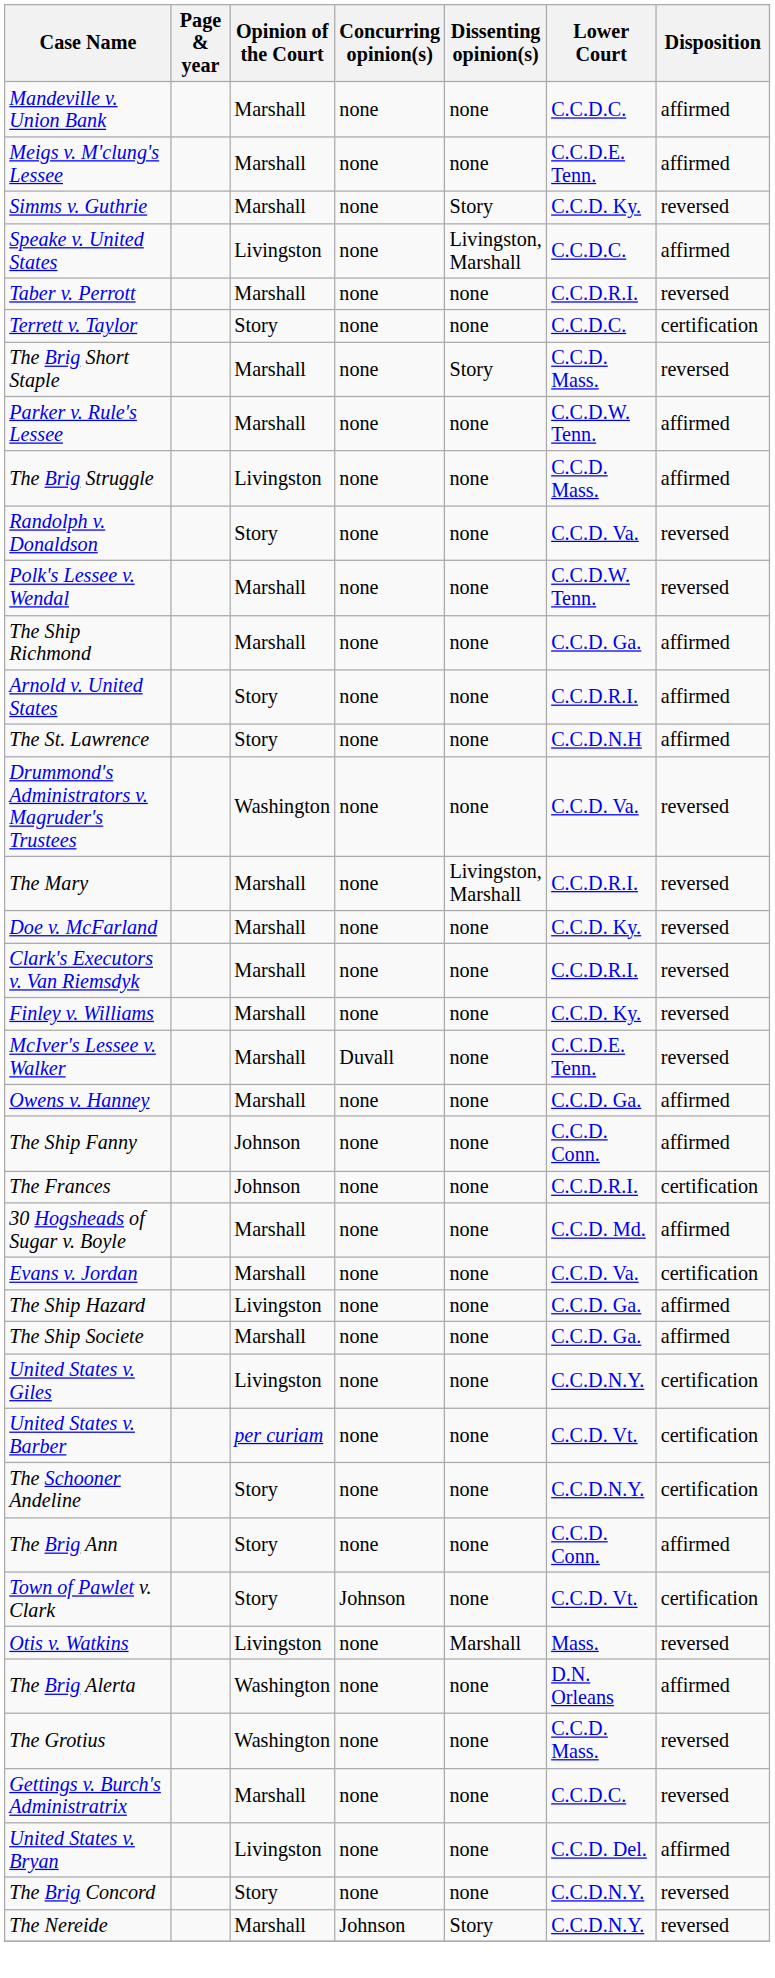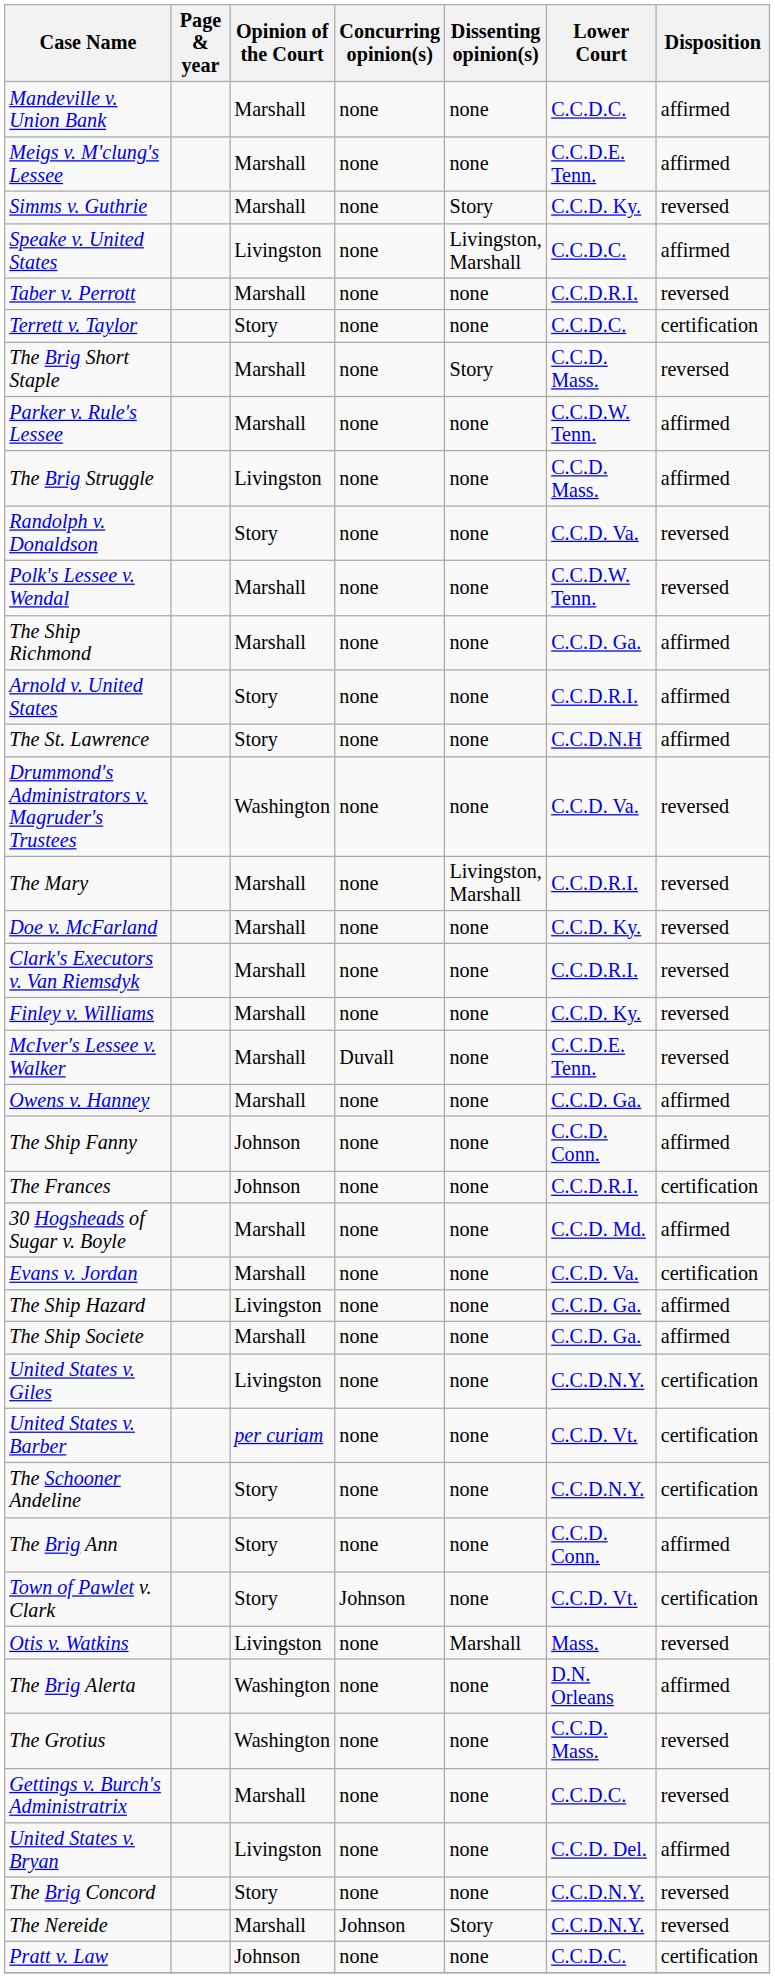 <table class="wikitable sortable">
 <tr>
 <th scope="col" style="width: 400px;">Case Name</th>
 <th scope="col" style="width: 95px;">Page & year</th>
 <th scope="col" style="width: 10px;">Opinion of the Court</th>
 <th scope="col" style="width: 10px;">Concurring opinion(s)</th>
 <th scope="col" style="width: 10px;">Dissenting opinion(s)</th>
 <th scope="col" style="width: 133px;">Lower Court</th>
 <th scope="col" style="width: 133px;">Disposition</th>
 </tr>
 <tr>
 <td><em><a href='#'>Mandeville v. Union Bank</a></em></td>
 <td align="right"></td>
 <td>Marshall</td>
 <td>none</td>
 <td>none</td>
 <td><a href='#'>C.C.D.C.</a></td>
 <td>affirmed</td>
 </tr>
 <tr>
 <td><em><a href='#'>Meigs v. M'clung's Lessee</a></em></td>
 <td align="right"></td>
 <td>Marshall</td>
 <td>none</td>
 <td>none</td>
 <td><a href='#'>C.C.D.E. Tenn.</a></td>
 <td>affirmed</td>
 </tr>
 <tr>
 <td><em><a href='#'>Simms v. Guthrie</a></em></td>
 <td align="right"></td>
 <td>Marshall</td>
 <td>none</td>
 <td>Story</td>
 <td><a href='#'>C.C.D. Ky.</a></td>
 <td>reversed</td>
 </tr>
 <tr>
 <td><em><a href='#'>Speake v. United States</a></em></td>
 <td align="right"></td>
 <td>Livingston</td>
 <td>none</td>
 <td>Livingston, Marshall</td>
 <td><a href='#'>C.C.D.C.</a></td>
 <td>affirmed</td>
 </tr>
 <tr>
 <td><em><a href='#'>Taber v. Perrott</a></em></td>
 <td align="right"></td>
 <td>Marshall</td>
 <td>none</td>
 <td>none</td>
 <td><a href='#'>C.C.D.R.I.</a></td>
 <td>reversed</td>
 </tr>
 <tr>
 <td><em><a href='#'>Terrett v. Taylor</a></em></td>
 <td align="right"></td>
 <td>Story</td>
 <td>none</td>
 <td>none</td>
 <td><a href='#'>C.C.D.C.</a></td>
 <td>certification</td>
 </tr>
 <tr>
 <td><em>The <a href='#'>Brig</a> Short Staple</em></td>
 <td align="right"></td>
 <td>Marshall</td>
 <td>none</td>
 <td>Story</td>
 <td><a href='#'>C.C.D. Mass.</a></td>
 <td>reversed</td>
 </tr>
 <tr>
 <td><em><a href='#'>Parker v. Rule's Lessee</a></em></td>
 <td align="right"></td>
 <td>Marshall</td>
 <td>none</td>
 <td>none</td>
 <td><a href='#'>C.C.D.W. Tenn.</a></td>
 <td>affirmed</td>
 </tr>
 <tr>
 <td><em>The <a href='#'>Brig</a> Struggle</em></td>
 <td align="right"></td>
 <td>Livingston</td>
 <td>none</td>
 <td>none</td>
 <td><a href='#'>C.C.D. Mass.</a></td>
 <td>affirmed</td>
 </tr>
 <tr>
 <td><em><a href='#'>Randolph v. Donaldson</a></em></td>
 <td align="right"></td>
 <td>Story</td>
 <td>none</td>
 <td>none</td>
 <td><a href='#'>C.C.D. Va.</a></td>
 <td>reversed</td>
 </tr>
 <tr>
 <td><em><a href='#'>Polk's Lessee v. Wendal</a></em></td>
 <td align="right"></td>
 <td>Marshall</td>
 <td>none</td>
 <td>none</td>
 <td><a href='#'>C.C.D.W. Tenn.</a></td>
 <td>reversed</td>
 </tr>
 <tr>
 <td><em>The Ship Richmond</em></td>
 <td align="right"></td>
 <td>Marshall</td>
 <td>none</td>
 <td>none</td>
 <td><a href='#'>C.C.D. Ga.</a></td>
 <td>affirmed</td>
 </tr>
 <tr>
 <td><em><a href='#'>Arnold v. United States</a></em></td>
 <td align="right"></td>
 <td>Story</td>
 <td>none</td>
 <td>none</td>
 <td><a href='#'>C.C.D.R.I.</a></td>
 <td>affirmed</td>
 </tr>
 <tr>
 <td><em>The St. Lawrence</em></td>
 <td align="right"></td>
 <td>Story</td>
 <td>none</td>
 <td>none</td>
 <td><a href='#'>C.C.D.N.H</a></td>
 <td>affirmed</td>
 </tr>
 <tr>
 <td><em><a href='#'>Drummond's Administrators v. Magruder's Trustees</a></em></td>
 <td align="right"></td>
 <td>Washington</td>
 <td>none</td>
 <td>none</td>
 <td><a href='#'>C.C.D. Va.</a></td>
 <td>reversed</td>
 </tr>
 <tr>
 <td><em>The Mary</em></td>
 <td align="right"></td>
 <td>Marshall</td>
 <td>none</td>
 <td>Livingston, Marshall</td>
 <td><a href='#'>C.C.D.R.I.</a></td>
 <td>reversed</td>
 </tr>
 <tr>
 <td><em><a href='#'>Doe v. McFarland</a></em></td>
 <td align="right"></td>
 <td>Marshall</td>
 <td>none</td>
 <td>none</td>
 <td><a href='#'>C.C.D. Ky.</a></td>
 <td>reversed</td>
 </tr>
 <tr>
 <td><em><a href='#'>Clark's Executors v. Van Riemsdyk</a></em></td>
 <td align="right"></td>
 <td>Marshall</td>
 <td>none</td>
 <td>none</td>
 <td><a href='#'>C.C.D.R.I.</a></td>
 <td>reversed</td>
 </tr>
 <tr>
 <td><em><a href='#'>Finley v. Williams</a></em></td>
 <td align="right"></td>
 <td>Marshall</td>
 <td>none</td>
 <td>none</td>
 <td><a href='#'>C.C.D. Ky.</a></td>
 <td>reversed</td>
 </tr>
 <tr>
 <td><em><a href='#'>McIver's Lessee v. Walker</a></em></td>
 <td align="right"></td>
 <td>Marshall</td>
 <td>Duvall</td>
 <td>none</td>
 <td><a href='#'>C.C.D.E. Tenn.</a></td>
 <td>reversed</td>
 </tr>
 <tr>
 <td><em><a href='#'>Owens v. Hanney</a></em></td>
 <td align="right"></td>
 <td>Marshall</td>
 <td>none</td>
 <td>none</td>
 <td><a href='#'>C.C.D. Ga.</a></td>
 <td>affirmed</td>
 </tr>
 <tr>
 <td><em>The Ship Fanny</em></td>
 <td align="right"></td>
 <td>Johnson</td>
 <td>none</td>
 <td>none</td>
 <td><a href='#'>C.C.D. Conn.</a></td>
 <td>affirmed</td>
 </tr>
 <tr>
 <td><em>The Frances</em></td>
 <td align="right"></td>
 <td>Johnson</td>
 <td>none</td>
 <td>none</td>
 <td><a href='#'>C.C.D.R.I.</a></td>
 <td>certification</td>
 </tr>
 <tr>
 <td><em>30 <a href='#'>Hogsheads</a> of Sugar v. Boyle</em></td>
 <td align="right"></td>
 <td>Marshall</td>
 <td>none</td>
 <td>none</td>
 <td><a href='#'>C.C.D. Md.</a></td>
 <td>affirmed</td>
 </tr>
 <tr>
 <td><em><a href='#'>Evans v. Jordan</a></em></td>
 <td align="right"></td>
 <td>Marshall</td>
 <td>none</td>
 <td>none</td>
 <td><a href='#'>C.C.D. Va.</a></td>
 <td>certification</td>
 </tr>
 <tr>
 <td><em>The Ship Hazard</em></td>
 <td align="right"></td>
 <td>Livingston</td>
 <td>none</td>
 <td>none</td>
 <td><a href='#'>C.C.D. Ga.</a></td>
 <td>affirmed</td>
 </tr>
 <tr>
 <td><em>The Ship Societe</em></td>
 <td align="right"></td>
 <td>Marshall</td>
 <td>none</td>
 <td>none</td>
 <td><a href='#'>C.C.D. Ga.</a></td>
 <td>affirmed</td>
 </tr>
 <tr>
 <td><em><a href='#'>United States v. Giles</a></em></td>
 <td align="right"></td>
 <td>Livingston</td>
 <td>none</td>
 <td>none</td>
 <td><a href='#'>C.C.D.N.Y.</a></td>
 <td>certification</td>
 </tr>
 <tr>
 <td><em><a href='#'>United States v. Barber</a></em></td>
 <td align="right"></td>
 <td><em><a href='#'>per curiam</a> </em></td>
 <td>none</td>
 <td>none</td>
 <td><a href='#'>C.C.D. Vt.</a></td>
 <td>certification</td>
 </tr>
 <tr>
 <td><em>The <a href='#'>Schooner</a> Andeline</em></td>
 <td align="right"></td>
 <td>Story</td>
 <td>none</td>
 <td>none</td>
 <td><a href='#'>C.C.D.N.Y.</a></td>
 <td>certification</td>
 </tr>
 <tr>
 <td><em>The <a href='#'>Brig</a> Ann</em></td>
 <td align="right"></td>
 <td>Story</td>
 <td>none</td>
 <td>none</td>
 <td><a href='#'>C.C.D. Conn.</a></td>
 <td>affirmed</td>
 </tr>
 <tr>
 <td><em><a href='#'>Town of Pawlet</a> v. Clark</em></td>
 <td align="right"></td>
 <td>Story</td>
 <td>Johnson</td>
 <td>none</td>
 <td><a href='#'>C.C.D. Vt.</a></td>
 <td>certification</td>
 </tr>
 <tr>
 <td><em><a href='#'>Otis v. Watkins</a></em></td>
 <td align="right"></td>
 <td>Livingston</td>
 <td>none</td>
 <td>Marshall</td>
 <td><a href='#'>Mass.</a></td>
 <td>reversed</td>
 </tr>
 <tr>
 <td><em>The <a href='#'>Brig</a> Alerta</em></td>
 <td align="right"></td>
 <td>Washington</td>
 <td>none</td>
 <td>none</td>
 <td><a href='#'>D.N. Orleans</a></td>
 <td>affirmed</td>
 </tr>
 <tr>
 <td><em>The Grotius</em></td>
 <td align="right"></td>
 <td>Washington</td>
 <td>none</td>
 <td>none</td>
 <td><a href='#'>C.C.D. Mass.</a></td>
 <td>reversed</td>
 </tr>
 <tr>
 <td><em><a href='#'>Gettings v. Burch's Administratrix</a></em></td>
 <td align="right"></td>
 <td>Marshall</td>
 <td>none</td>
 <td>none</td>
 <td><a href='#'>C.C.D.C.</a></td>
 <td>reversed</td>
 </tr>
 <tr>
 <td><em><a href='#'>United States v. Bryan</a></em></td>
 <td align="right"></td>
 <td>Livingston</td>
 <td>none</td>
 <td>none</td>
 <td><a href='#'>C.C.D. Del.</a></td>
 <td>affirmed</td>
 </tr>
 <tr>
 <td><em>The <a href='#'>Brig</a> Concord</em></td>
 <td align="right"></td>
 <td>Story</td>
 <td>none</td>
 <td>none</td>
 <td><a href='#'>C.C.D.N.Y.</a></td>
 <td>reversed</td>
 </tr>
 <tr>
 <td><em>The Nereide</em></td>
 <td align="right"></td>
 <td>Marshall</td>
 <td>Johnson</td>
 <td>Story</td>
 <td><a href='#'>C.C.D.N.Y.</a></td>
 <td>reversed</td>
 </tr>
 <tr>
+<td><em><a href='#'>Pratt v. Law</a></em></td>
+<td align="right"></td>
+<td>Johnson</td>
+<td>none</td>
+<td>none</td>
+<td><a href='#'>C.C.D.C.</a></td>
+<td>certification</td>
+</tr>
+<tr>
 </tr>
 </table>
